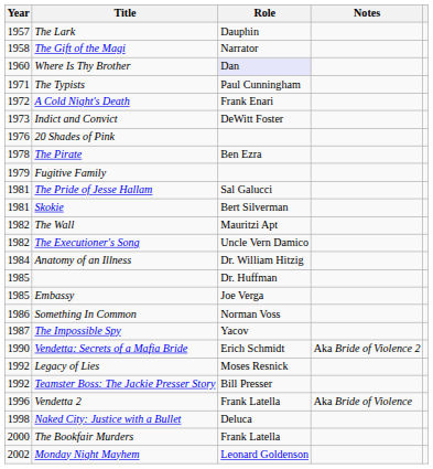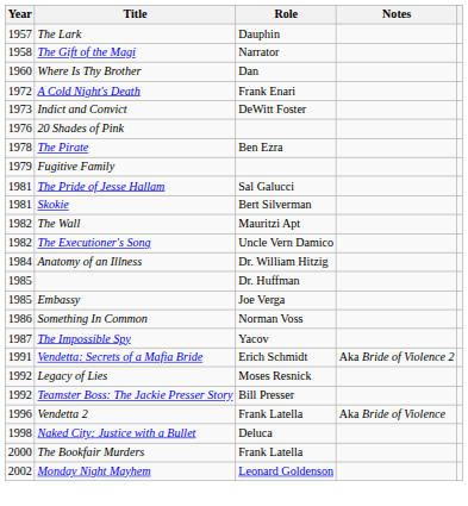 <table class="wikitable sortable">
 <tr>
 <th>Year</th>
 <th>Title</th>
 <th>Role</th>
 <th class=unsortable>Notes</th>
 <th class="unsortable"></th>
 </tr>
 <tr>
 <td>1957</td>
 <td><em>The Lark</em></td>
 <td>Dauphin</td>
 <td></td>
 <td></td>
 </tr>
 <tr>
 <td>1958</td>
 <td><em><a href='#'>The Gift of the Magi</a></em></td>
 <td>Narrator</td>
 <td></td>
 <td></td>
 </tr>
 <tr>
 <td>1960</td>
 <td><em>Where Is Thy Brother</em></td>
-<td style="background: lavender;">Dan</td>
-<td></td>
-<td></td>
-</tr>
-<tr>
-<td>1971</td>
-<td><em>The Typists</em></td>
-<td>Paul Cunningham</td>
+<td>Dan</td>
 <td></td>
 <td></td>
 </tr>
 <tr>
 <td>1972</td>
 <td><em><a href='#'>A Cold Night's Death</a></em></td>
 <td>Frank Enari</td>
 <td></td>
 <td></td>
 </tr>
 <tr>
 <td>1973</td>
 <td><em>Indict and Convict</em></td>
 <td>DeWitt Foster</td>
 <td></td>
 <td></td>
 </tr>
 <tr>
 <td>1976</td>
 <td><em>20 Shades of Pink</em></td>
 <td></td>
 <td></td>
 <td></td>
 </tr>
 <tr>
 <td>1978</td>
 <td><em><a href='#'>The Pirate</a></em></td>
 <td>Ben Ezra</td>
 <td></td>
 <td></td>
 </tr>
 <tr>
 <td>1979</td>
 <td><em>Fugitive Family</em></td>
 <td></td>
 <td></td>
 <td></td>
 </tr>
 <tr>
 <td>1981</td>
 <td><em><a href='#'>The Pride of Jesse Hallam</a></em></td>
 <td>Sal Galucci</td>
 <td></td>
 <td></td>
 </tr>
 <tr>
 <td>1981</td>
 <td><em><a href='#'>Skokie</a></em></td>
 <td>Bert Silverman</td>
 <td></td>
 <td></td>
 </tr>
 <tr>
 <td>1982</td>
 <td><em>The Wall</em></td>
 <td>Mauritzi Apt</td>
 <td></td>
 <td></td>
 </tr>
 <tr>
 <td>1982</td>
 <td><em><a href='#'>The Executioner's Song</a></em></td>
 <td>Uncle Vern Damico</td>
 <td></td>
 <td></td>
 </tr>
 <tr>
 <td>1984</td>
 <td><em>Anatomy of an Illness</em></td>
 <td>Dr. William Hitzig</td>
 <td></td>
 <td></td>
 </tr>
 <tr>
 <td>1985</td>
 <td><em></em></td>
 <td>Dr. Huffman</td>
 <td></td>
 <td></td>
 </tr>
 <tr>
 <td>1985</td>
 <td><em>Embassy</em></td>
 <td>Joe Verga</td>
 <td></td>
 <td></td>
 </tr>
 <tr>
 <td>1986</td>
 <td><em>Something In Common</em></td>
 <td>Norman Voss</td>
 <td></td>
 <td></td>
 </tr>
 <tr>
 <td>1987</td>
 <td><em><a href='#'>The Impossible Spy</a></em></td>
 <td>Yacov</td>
 <td></td>
 <td></td>
 </tr>
 <tr>
-<td>1990</td>
+<td>1991</td>
 <td><em><a href='#'>Vendetta: Secrets of a Mafia Bride</a></em></td>
 <td>Erich Schmidt</td>
 <td>Aka <em>Bride of Violence 2</em></td>
 <td></td>
 </tr>
 <tr>
 <td>1992</td>
 <td><em>Legacy of Lies</em></td>
 <td>Moses Resnick</td>
 <td></td>
 <td></td>
 </tr>
 <tr>
 <td>1992</td>
 <td><em><a href='#'>Teamster Boss: The Jackie Presser Story</a></em></td>
 <td>Bill Presser</td>
 <td></td>
 <td></td>
 </tr>
 <tr>
 <td>1996</td>
 <td><em>Vendetta 2</em></td>
 <td>Frank Latella</td>
 <td>Aka <em>Bride of Violence</em></td>
 <td></td>
 </tr>
 <tr>
 <td>1998</td>
 <td><em><a href='#'>Naked City: Justice with a Bullet</a></em></td>
 <td>Deluca</td>
 <td></td>
 <td></td>
 </tr>
 <tr>
 <td>2000</td>
 <td><em>The Bookfair Murders</em></td>
 <td>Frank Latella</td>
 <td></td>
 <td></td>
 </tr>
 <tr>
 <td>2002</td>
 <td><em><a href='#'>Monday Night Mayhem</a></em></td>
 <td><a href='#'>Leonard Goldenson</a></td>
 <td></td>
 <td></td>
 </tr>
 </table>
